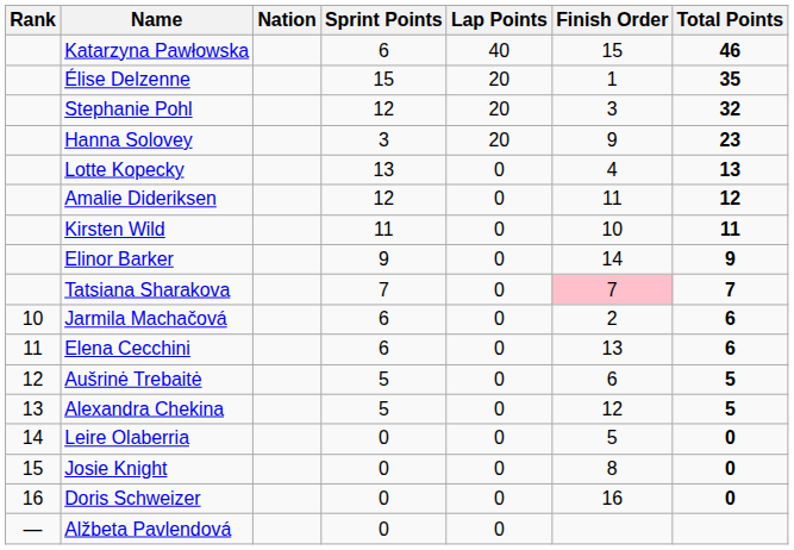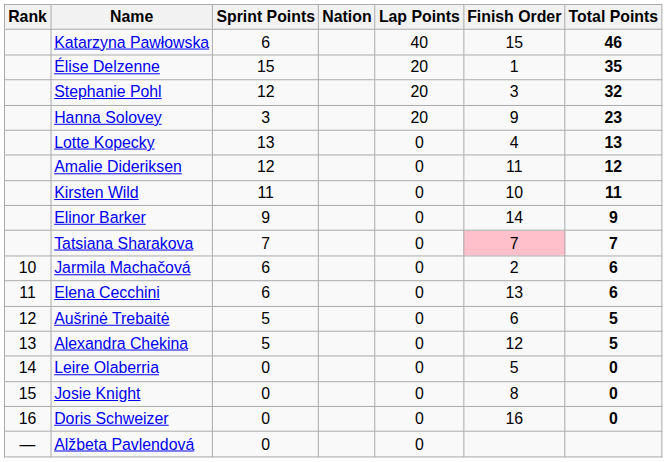 <table class="wikitable sortable" style="text-align:center">
 <tr>
 <th>Rank</th>
 <th>Name</th>
+<th>Sprint Points</th>
 <th>Nation</th>
-<th>Sprint Points</th>
 <th>Lap Points</th>
 <th>Finish Order</th>
 <th>Total Points</th>
 </tr>
 <tr>
 <td></td>
 <td align=left><a href='#'>Katarzyna Pawłowska</a></td>
+<td>6</td>
 <td align=left></td>
-<td>6</td>
 <td>40</td>
 <td>15</td>
 <td><strong>46</strong></td>
 </tr>
 <tr>
 <td></td>
 <td align=left><a href='#'>Élise Delzenne</a></td>
+<td>15</td>
 <td align=left></td>
-<td>15</td>
 <td>20</td>
 <td>1</td>
 <td><strong>35</strong></td>
 </tr>
 <tr>
 <td></td>
 <td align=left><a href='#'>Stephanie Pohl</a></td>
+<td>12</td>
 <td align=left></td>
-<td>12</td>
 <td>20</td>
 <td>3</td>
 <td><strong>32</strong></td>
 </tr>
 <tr>
 <td></td>
 <td align=left><a href='#'>Hanna Solovey</a></td>
+<td>3</td>
 <td align=left></td>
-<td>3</td>
 <td>20</td>
 <td>9</td>
 <td><strong>23</strong></td>
 </tr>
 <tr>
 <td></td>
 <td align=left><a href='#'>Lotte Kopecky</a></td>
+<td>13</td>
 <td align=left></td>
-<td>13</td>
 <td>0</td>
 <td>4</td>
 <td><strong>13</strong></td>
 </tr>
 <tr>
 <td></td>
 <td align=left><a href='#'>Amalie Dideriksen</a></td>
+<td>12</td>
 <td align=left></td>
-<td>12</td>
 <td>0</td>
 <td>11</td>
 <td><strong>12</strong></td>
 </tr>
 <tr>
 <td></td>
 <td align=left><a href='#'>Kirsten Wild</a></td>
+<td>11</td>
 <td align=left></td>
-<td>11</td>
 <td>0</td>
 <td>10</td>
 <td><strong>11</strong></td>
 </tr>
 <tr>
 <td></td>
 <td align=left><a href='#'>Elinor Barker</a></td>
+<td>9</td>
 <td align=left></td>
-<td>9</td>
 <td>0</td>
 <td>14</td>
 <td><strong>9</strong></td>
 </tr>
 <tr>
 <td></td>
 <td align=left><a href='#'>Tatsiana Sharakova</a></td>
+<td>7</td>
 <td align=left></td>
-<td>7</td>
 <td>0</td>
 <td style="background: pink;">7</td>
 <td><strong>7</strong></td>
 </tr>
 <tr>
 <td>10</td>
 <td align=left><a href='#'>Jarmila Machačová</a></td>
+<td>6</td>
 <td align=left></td>
-<td>6</td>
 <td>0</td>
 <td>2</td>
 <td><strong>6</strong></td>
 </tr>
 <tr>
 <td>11</td>
 <td align=left><a href='#'>Elena Cecchini</a></td>
+<td>6</td>
 <td align=left></td>
-<td>6</td>
 <td>0</td>
 <td>13</td>
 <td><strong>6</strong></td>
 </tr>
 <tr>
 <td>12</td>
 <td align=left><a href='#'>Aušrinė Trebaitė</a></td>
+<td>5</td>
 <td align=left></td>
-<td>5</td>
 <td>0</td>
 <td>6</td>
 <td><strong>5</strong></td>
 </tr>
 <tr>
 <td>13</td>
 <td align=left><a href='#'>Alexandra Chekina</a></td>
+<td>5</td>
 <td align=left></td>
-<td>5</td>
 <td>0</td>
 <td>12</td>
 <td><strong>5</strong></td>
 </tr>
 <tr>
 <td>14</td>
 <td align=left><a href='#'>Leire Olaberria</a></td>
+<td>0</td>
 <td align=left></td>
-<td>0</td>
 <td>0</td>
 <td>5</td>
 <td><strong>0</strong></td>
 </tr>
 <tr>
 <td>15</td>
 <td align=left><a href='#'>Josie Knight</a></td>
+<td>0</td>
 <td align=left></td>
-<td>0</td>
 <td>0</td>
 <td>8</td>
 <td><strong>0</strong></td>
 </tr>
 <tr>
 <td>16</td>
 <td align=left><a href='#'>Doris Schweizer</a></td>
+<td>0</td>
 <td align=left></td>
-<td>0</td>
 <td>0</td>
 <td>16</td>
 <td><strong>0</strong></td>
 </tr>
 <tr>
 <td>—</td>
 <td align=left><a href='#'>Alžbeta Pavlendová</a></td>
+<td>0</td>
 <td align=left></td>
-<td>0</td>
 <td>0</td>
 <td></td>
 <td></td>
 </tr>
 </table>
